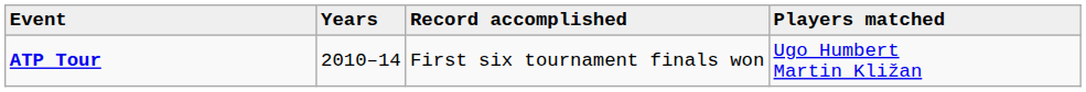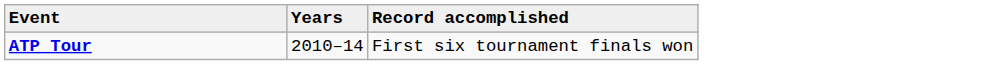 <table class=wikitable style=font-size:97%>
 <tr bgcolor="#efefef">
 <td width=200><strong>Event</strong></td>
 <td><strong>Years</strong></td>
 <td><strong>Record accomplished</strong></td>
-<td width="200"><strong>Players matched</strong></td>
 </tr>
 <tr>
 <td><strong><a href='#'>ATP Tour</a></strong></td>
 <td>2010–14</td>
 <td>First six tournament finals won</td>
-<td><a href='#'>Ugo Humbert</a><br><a href='#'>Martin Kližan</a></td>
 </tr>
 </table>
